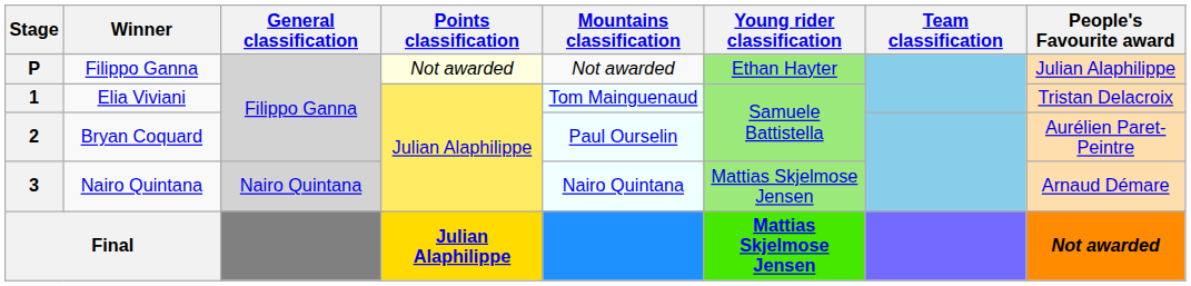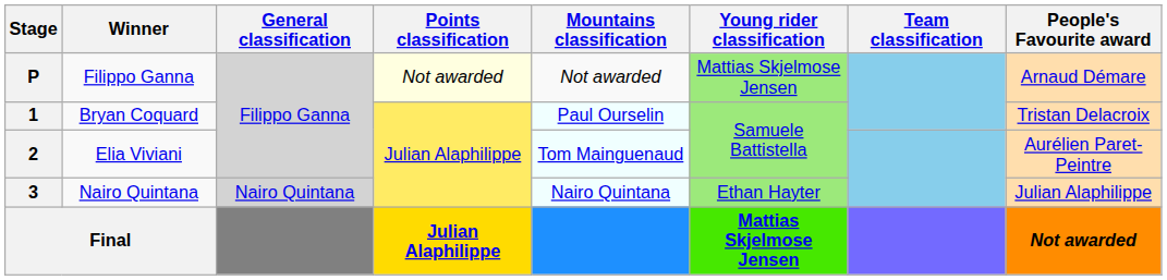 <table class="wikitable" style="text-align: center; font-size:smaller;">
 <tr style="background:#efefef;">
 <th style="width:2%;">Stage</th>
 <th style="width:14%;">Winner</th>
 <th style="width:14%;"><a href='#'>General classification</a><br></th>
 <th style="width:14%;"><a href='#'>Points classification</a><br></th>
 <th style="width:14%;"><a href='#'>Mountains classification</a><br></th>
 <th style="width:14%;"><a href='#'>Young rider classification</a><br></th>
 <th style="width:14%;"><a href='#'>Team classification</a></th>
 <th style="width:14%;">People's Favourite award<br></th>
 </tr>
 <tr>
 <th>P</th>
 <td><a href='#'>Filippo Ganna</a></td>
 <td style="background:lightgrey;" rowspan="3"><a href='#'>Filippo Ganna</a></td>
 <td style="background: lightyellow;"><em>Not awarded</em></td>
 <td><em>Not awarded</em></td>
-<td style="background:#9CE97B;"><a href='#'>Ethan Hayter</a></td>
+<td style="background:#9CE97B;"><a href='#'>Mattias Skjelmose Jensen</a></td>
 <td style="background:skyblue;" rowspan="2"></td>
-<td style="background:navajowhite;"><a href='#'>Julian Alaphilippe</a></td>
+<td style="background:navajowhite;"><a href='#'>Arnaud Démare</a></td>
 </tr>
 <tr>
 <th>1</th>
-<td><a href='#'>Elia Viviani</a></td>
+<td><a href='#'>Bryan Coquard</a></td>
 <td style="background:#FFEB64;" rowspan="3"><a href='#'>Julian Alaphilippe</a></td>
-<td style="background:azure;"><a href='#'>Tom Mainguenaud</a></td>
+<td style="background:azure;"><a href='#'>Paul Ourselin</a></td>
 <td style="background:#9CE97B;" rowspan="2"><a href='#'>Samuele Battistella</a></td>
 <td style="background:navajowhite;"><a href='#'>Tristan Delacroix</a></td>
 </tr>
 <tr>
 <th>2</th>
-<td><a href='#'>Bryan Coquard</a></td>
-<td style="background:azure;"><a href='#'>Paul Ourselin</a></td>
+<td><a href='#'>Elia Viviani</a></td>
+<td style="background:azure;"><a href='#'>Tom Mainguenaud</a></td>
 <td style="background:skyblue;" rowspan="2"></td>
 <td style="background:navajowhite;"><a href='#'>Aurélien Paret-Peintre</a></td>
 </tr>
 <tr>
 <th>3</th>
 <td><a href='#'>Nairo Quintana</a></td>
 <td style="background:lightgrey;"><a href='#'>Nairo Quintana</a></td>
 <td style="background:azure;"><a href='#'>Nairo Quintana</a></td>
-<td style="background:#9CE97B;"><a href='#'>Mattias Skjelmose Jensen</a></td>
-<td style="background:navajowhite;"><a href='#'>Arnaud Démare</a></td>
+<td style="background:#9CE97B;"><a href='#'>Ethan Hayter</a></td>
+<td style="background:navajowhite;"><a href='#'>Julian Alaphilippe</a></td>
 </tr>
 <tr>
 <th colspan="2">Final</th>
 <th style="background:gray;"></th>
 <th style="background:#FFDB00;"><a href='#'>Julian Alaphilippe</a></th>
 <th style="background:dodgerblue;"></th>
 <th style="background:#46E800;"><a href='#'>Mattias Skjelmose Jensen</a></th>
 <th style="background:#736aff;"></th>
 <th style="background:#FF8C00;"><em>Not awarded</em></th>
 </tr>
 </table>
